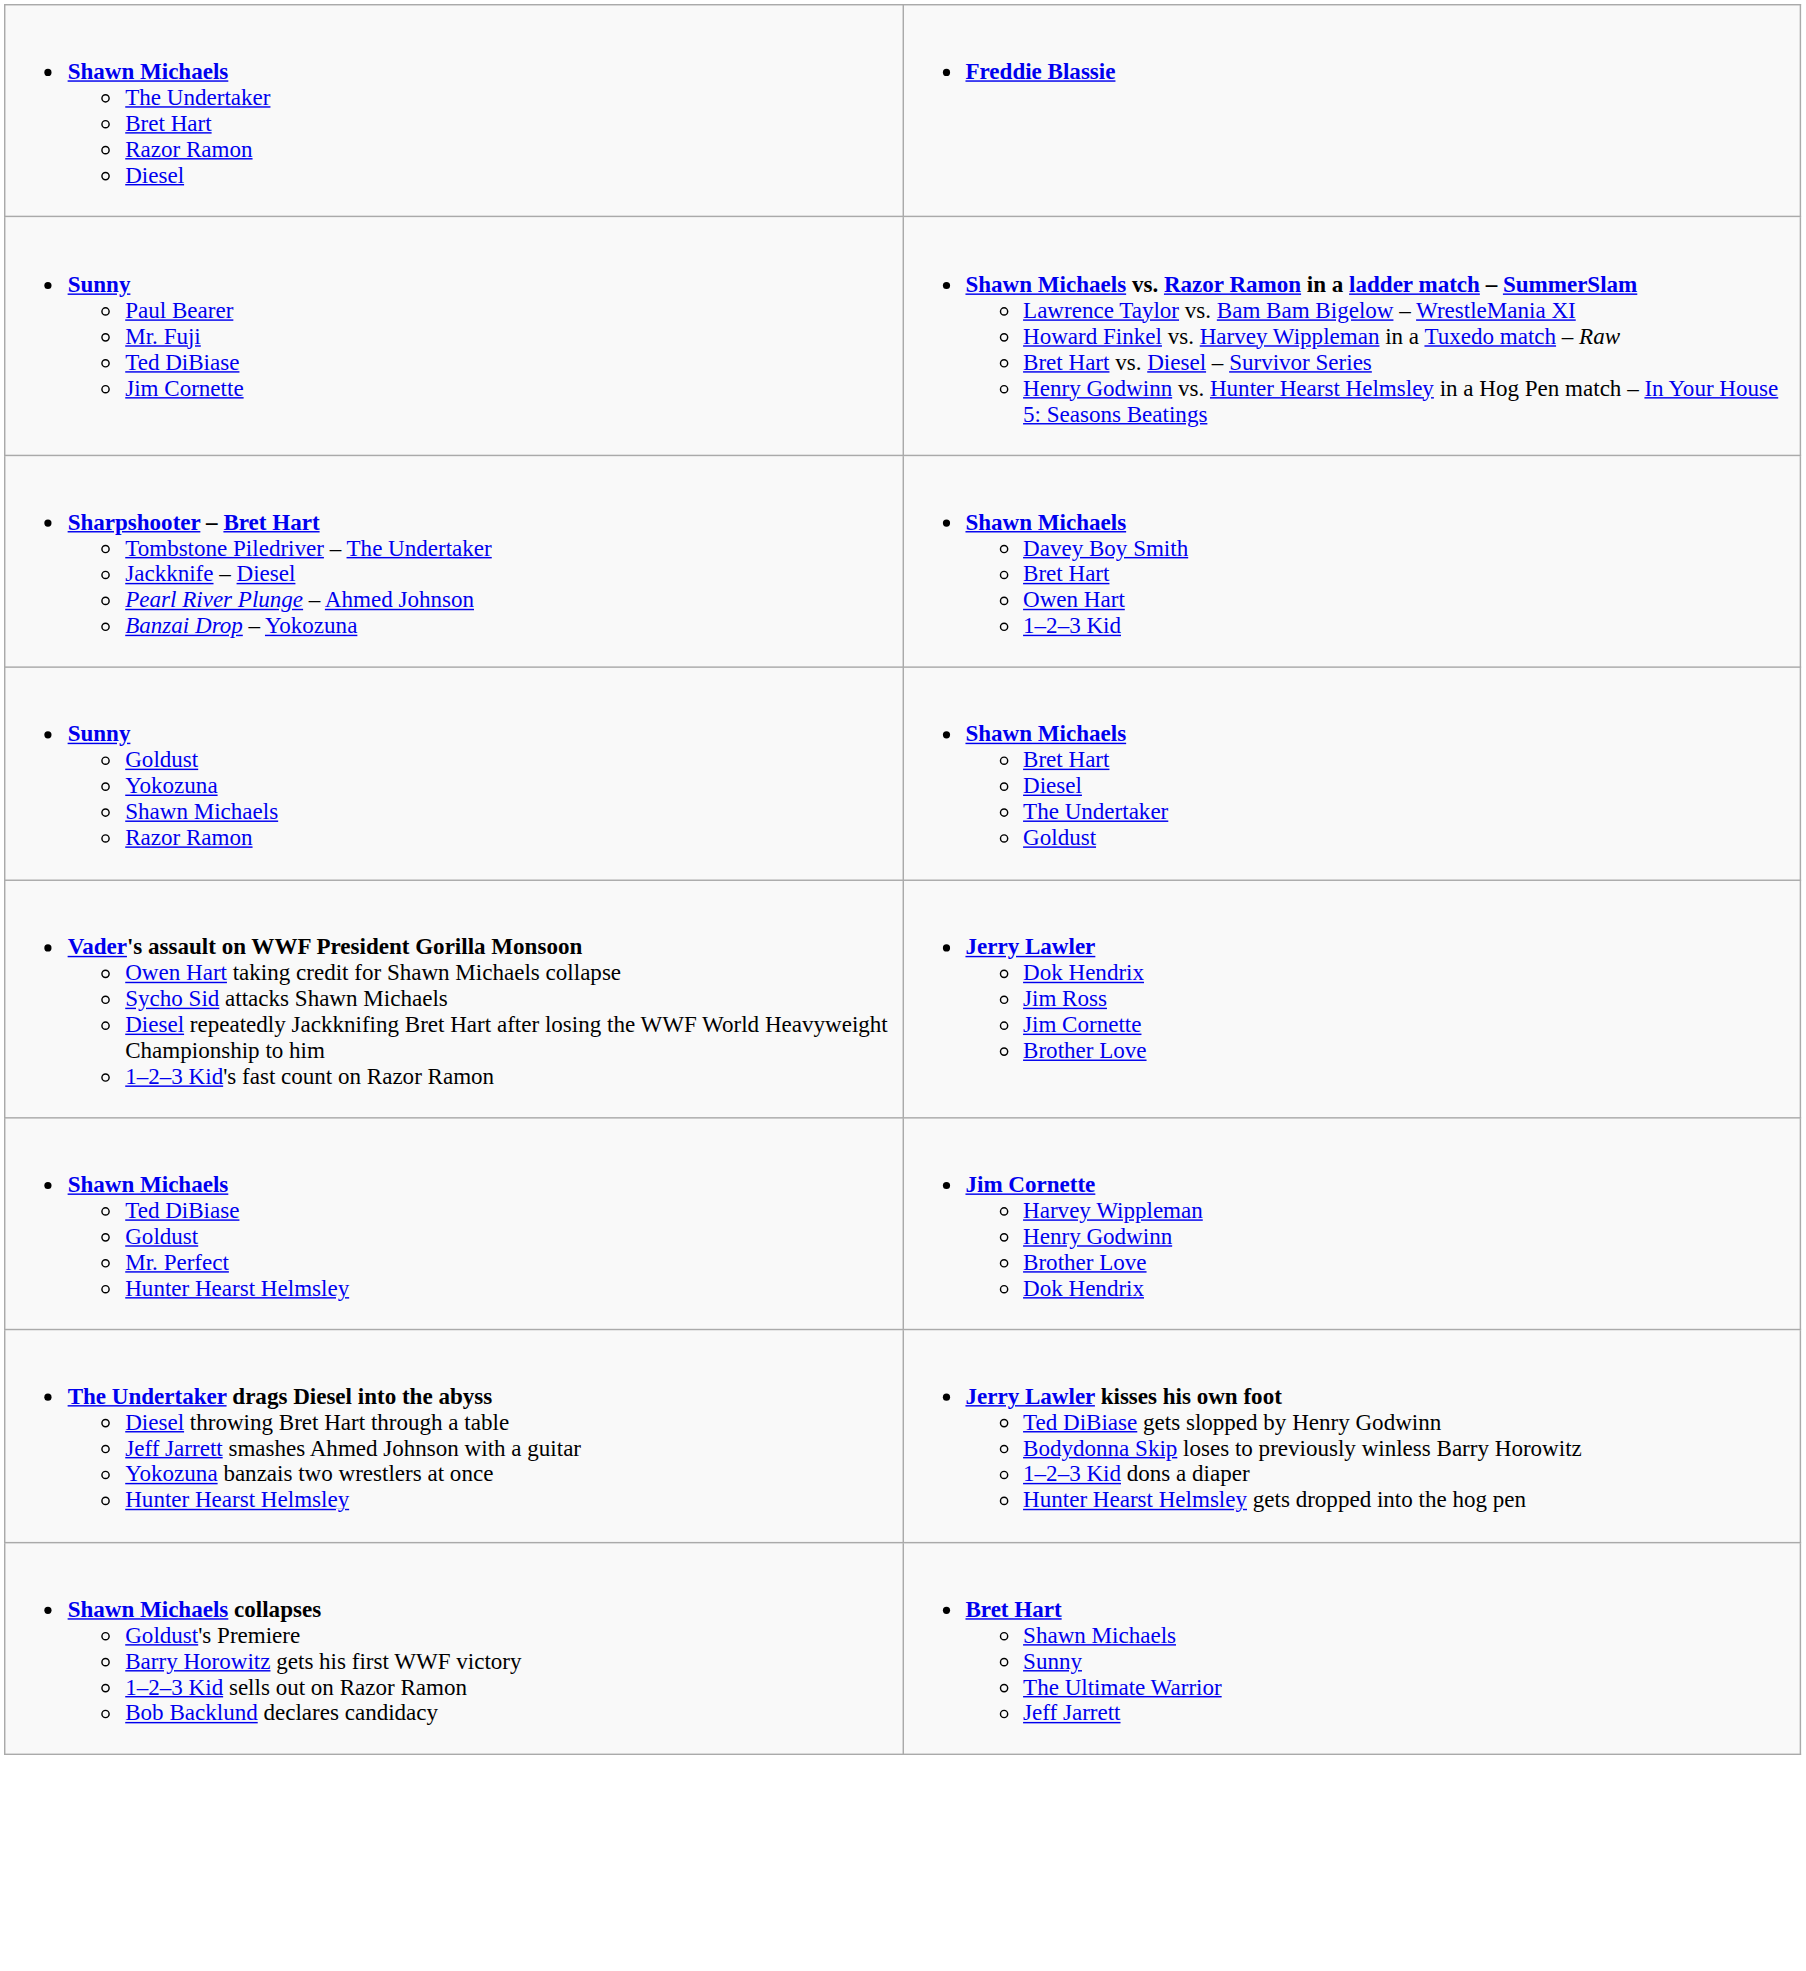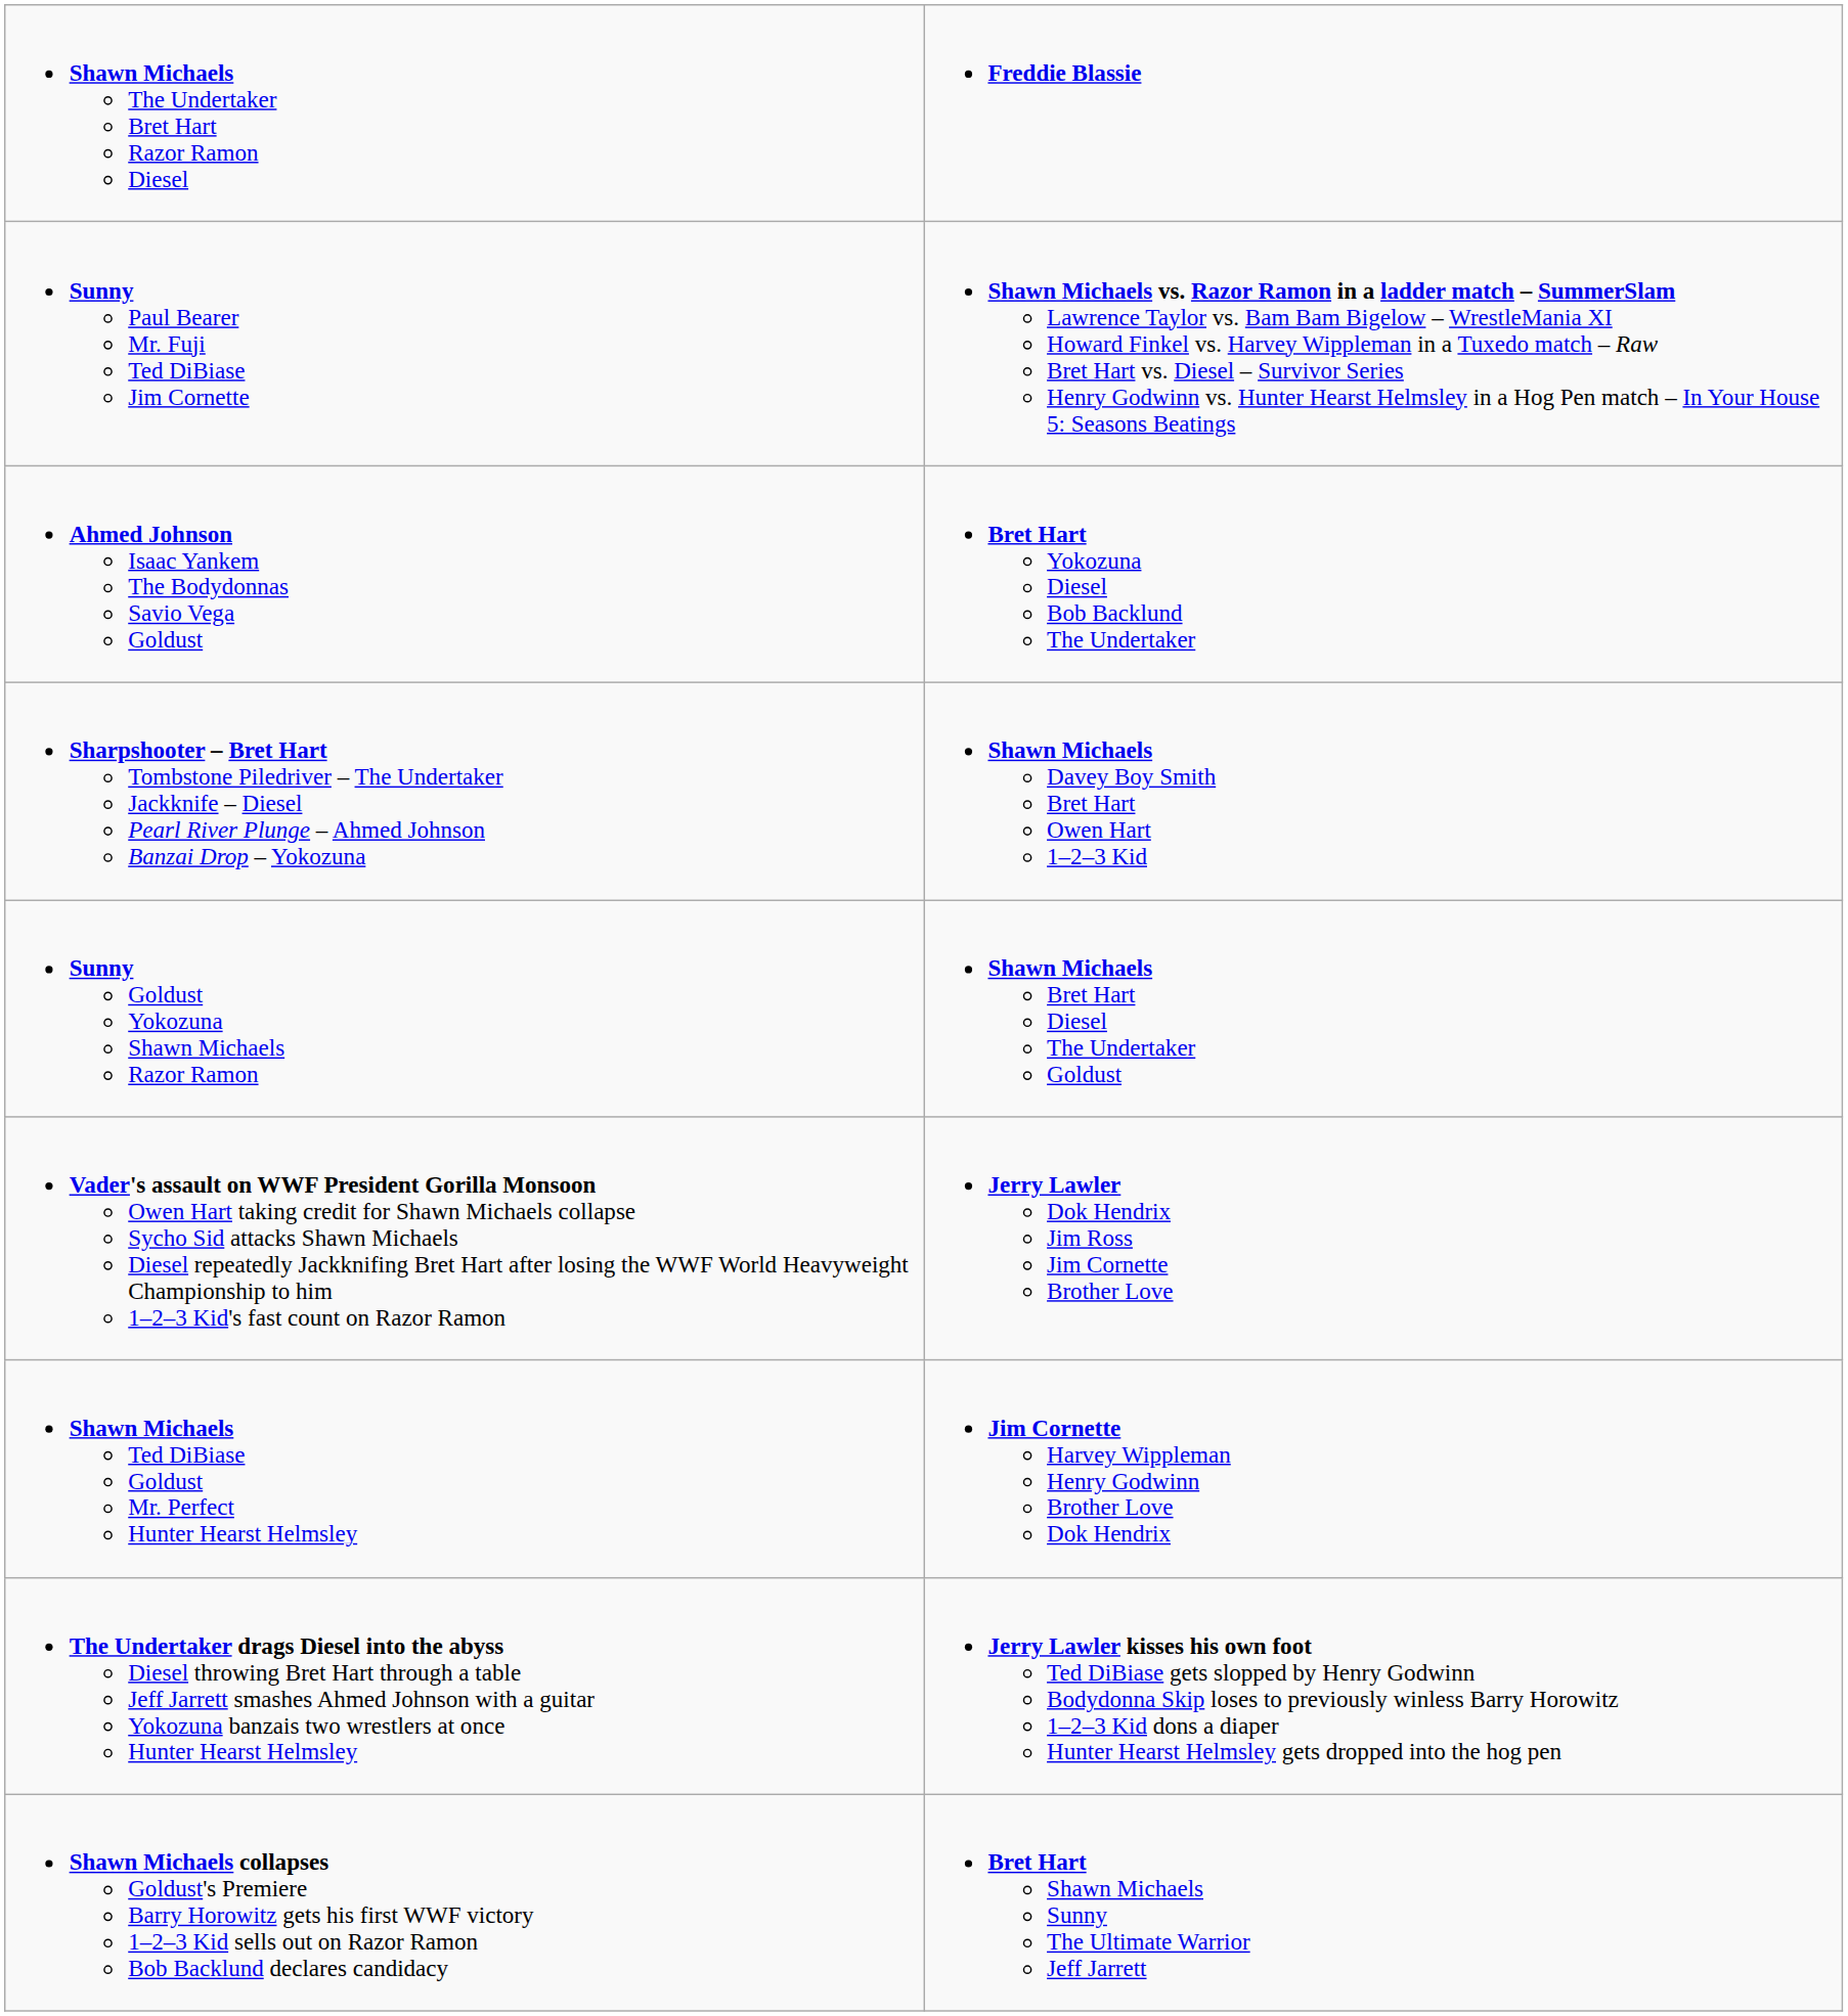 <table class="wikitable">
 <tr>
 <td style="vertical-align:top;" width="50%"><br><ul><li><strong><a href='#'>Shawn Michaels</a></strong><ul><li><a href='#'>The Undertaker</a></li><li><a href='#'>Bret Hart</a></li><li><a href='#'>Razor Ramon</a></li><li><a href='#'>Diesel</a></li></ul></li></ul></td>
 <td style="vertical-align:top;" width="50%"><br><ul><li><strong><a href='#'>Freddie Blassie</a></strong></li></ul></td>
 </tr>
 <tr>
 <td style="vertical-align:top;" width="50%"><br><ul><li><strong><a href='#'>Sunny</a></strong><ul><li><a href='#'>Paul Bearer</a></li><li><a href='#'>Mr. Fuji</a></li><li><a href='#'>Ted DiBiase</a></li><li><a href='#'>Jim Cornette</a></li></ul></li></ul></td>
 <td style="vertical-align:top;" width="50%"><br><ul><li><strong><a href='#'>Shawn Michaels</a> vs. <a href='#'>Razor Ramon</a> in a <a href='#'>ladder match</a> – <a href='#'>SummerSlam</a></strong><ul><li><a href='#'>Lawrence Taylor</a> vs. <a href='#'>Bam Bam Bigelow</a> – <a href='#'>WrestleMania XI</a></li><li><a href='#'>Howard Finkel</a> vs. <a href='#'>Harvey Wippleman</a> in a <a href='#'>Tuxedo match</a> – <em>Raw</em></li><li><a href='#'>Bret Hart</a> vs. <a href='#'>Diesel</a> – <a href='#'>Survivor Series</a></li><li><a href='#'>Henry Godwinn</a> vs. <a href='#'>Hunter Hearst Helmsley</a> in a Hog Pen match – <a href='#'>In Your House 5: Seasons Beatings</a></li></ul></li></ul></td>
+</tr>
+<tr>
+<td style="vertical-align:top;" width="50%"><br><ul><li><strong><a href='#'>Ahmed Johnson</a></strong><ul><li><a href='#'>Isaac Yankem</a></li><li><a href='#'>The Bodydonnas</a></li><li><a href='#'>Savio Vega</a></li><li><a href='#'>Goldust</a></li></ul></li></ul></td>
+<td style="vertical-align:top;" width="50%"><br><ul><li><strong><a href='#'>Bret Hart</a></strong><ul><li><a href='#'>Yokozuna</a></li><li><a href='#'>Diesel</a></li><li><a href='#'>Bob Backlund</a></li><li><a href='#'>The Undertaker</a></li></ul></li></ul></td>
 </tr>
 <tr>
 <td style="vertical-align:top;" width="50%"><br><ul><li><strong><a href='#'>Sharpshooter</a> – <a href='#'>Bret Hart</a></strong><ul><li><a href='#'>Tombstone Piledriver</a> – <a href='#'>The Undertaker</a></li><li><a href='#'>Jackknife</a> – <a href='#'>Diesel</a></li><li><em><a href='#'>Pearl River Plunge</a></em> – <a href='#'>Ahmed Johnson</a></li><li><em><a href='#'>Banzai Drop</a></em> – <a href='#'>Yokozuna</a></li></ul></li></ul></td>
 <td style="vertical-align:top;" width="50%"><br><ul><li><strong><a href='#'>Shawn Michaels</a></strong><ul><li><a href='#'>Davey Boy Smith</a></li><li><a href='#'>Bret Hart</a></li><li><a href='#'>Owen Hart</a></li><li><a href='#'>1–2–3 Kid</a></li></ul></li></ul></td>
 </tr>
 <tr>
 <td style="vertical-align:top;" width="50%"><br><ul><li><strong><a href='#'>Sunny</a></strong><ul><li><a href='#'>Goldust</a></li><li><a href='#'>Yokozuna</a></li><li><a href='#'>Shawn Michaels</a></li><li><a href='#'>Razor Ramon</a></li></ul></li></ul></td>
 <td style="vertical-align:top;" width="50%"><br><ul><li><strong><a href='#'>Shawn Michaels</a></strong><ul><li><a href='#'>Bret Hart</a></li><li><a href='#'>Diesel</a></li><li><a href='#'>The Undertaker</a></li><li><a href='#'>Goldust</a></li></ul></li></ul></td>
 </tr>
 <tr>
 <td style="vertical-align:top;" width="50%"><br><ul><li><strong><a href='#'>Vader</a>'s assault on WWF President Gorilla Monsoon</strong><ul><li><a href='#'>Owen Hart</a> taking credit for Shawn Michaels collapse</li><li><a href='#'>Sycho Sid</a> attacks Shawn Michaels</li><li><a href='#'>Diesel</a> repeatedly Jackknifing Bret Hart after losing the WWF World Heavyweight Championship to him</li><li><a href='#'>1–2–3 Kid</a>'s fast count on Razor Ramon</li></ul></li></ul></td>
 <td style="vertical-align:top;" width="50%"><br><ul><li><strong><a href='#'>Jerry Lawler</a></strong><ul><li><a href='#'>Dok Hendrix</a></li><li><a href='#'>Jim Ross</a></li><li><a href='#'>Jim Cornette</a></li><li><a href='#'>Brother Love</a></li></ul></li></ul></td>
 </tr>
 <tr>
 <td style="vertical-align:top;" width="50%"><br><ul><li><strong><a href='#'>Shawn Michaels</a></strong><ul><li><a href='#'>Ted DiBiase</a></li><li><a href='#'>Goldust</a></li><li><a href='#'>Mr. Perfect</a></li><li><a href='#'>Hunter Hearst Helmsley</a></li></ul></li></ul></td>
 <td style="vertical-align:top;" width="50%"><br><ul><li><strong><a href='#'>Jim Cornette</a></strong><ul><li><a href='#'>Harvey Wippleman</a></li><li><a href='#'>Henry Godwinn</a></li><li><a href='#'>Brother Love</a></li><li><a href='#'>Dok Hendrix</a></li></ul></li></ul></td>
 </tr>
 <tr>
 <td style="vertical-align:top;" width="50%"><br><ul><li><strong><a href='#'>The Undertaker</a> drags Diesel into the abyss</strong><ul><li><a href='#'>Diesel</a> throwing Bret Hart through a table</li><li><a href='#'>Jeff Jarrett</a> smashes Ahmed Johnson with a guitar</li><li><a href='#'>Yokozuna</a> banzais two wrestlers at once</li><li><a href='#'>Hunter Hearst Helmsley</a></li></ul></li></ul></td>
 <td style="vertical-align:top;" width="50%"><br><ul><li><strong><a href='#'>Jerry Lawler</a> kisses his own foot</strong><ul><li><a href='#'>Ted DiBiase</a> gets slopped by Henry Godwinn</li><li><a href='#'>Bodydonna Skip</a> loses to previously winless Barry Horowitz</li><li><a href='#'>1–2–3 Kid</a> dons a diaper</li><li><a href='#'>Hunter Hearst Helmsley</a> gets dropped into the hog pen</li></ul></li></ul></td>
 </tr>
 <tr>
 <td style="vertical-align:top;" width="50%"><br><ul><li><strong><a href='#'>Shawn Michaels</a> collapses</strong><ul><li><a href='#'>Goldust</a>'s Premiere</li><li><a href='#'>Barry Horowitz</a> gets his first WWF victory</li><li><a href='#'>1–2–3 Kid</a> sells out on Razor Ramon</li><li><a href='#'>Bob Backlund</a> declares candidacy</li></ul></li></ul></td>
 <td style="vertical-align:top;" width="50%"><br><ul><li><strong><a href='#'>Bret Hart</a></strong><ul><li><a href='#'>Shawn Michaels</a></li><li><a href='#'>Sunny</a></li><li><a href='#'>The Ultimate Warrior</a></li><li><a href='#'>Jeff Jarrett</a></li></ul></li></ul></td>
 </tr>
 </table>
